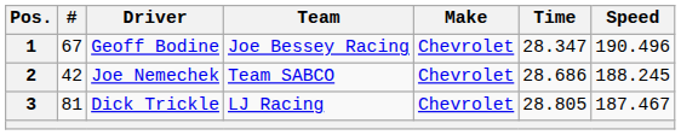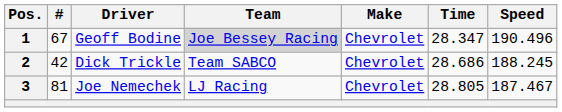 <table class="wikitable" style="font-size:95%">
 <tr>
 <th>Pos.</th>
 <th>#</th>
 <th>Driver</th>
 <th>Team</th>
 <th>Make</th>
 <th>Time</th>
 <th>Speed</th>
 </tr>
 <tr>
 <th>1</th>
 <td>67</td>
 <td><a href='#'>Geoff Bodine</a></td>
-<td><a href='#'>Joe Bessey Racing</a></td>
+<td style="background: lightgrey;"><a href='#'>Joe Bessey Racing</a></td>
 <td><a href='#'>Chevrolet</a></td>
 <td>28.347</td>
 <td>190.496</td>
 </tr>
 <tr>
 <th>2</th>
 <td>42</td>
-<td><a href='#'>Joe Nemechek</a></td>
+<td><a href='#'>Dick Trickle</a></td>
 <td><a href='#'>Team SABCO</a></td>
 <td><a href='#'>Chevrolet</a></td>
 <td>28.686</td>
 <td>188.245</td>
 </tr>
 <tr>
 <th>3</th>
 <td>81</td>
-<td><a href='#'>Dick Trickle</a></td>
+<td><a href='#'>Joe Nemechek</a></td>
 <td><a href='#'>LJ Racing</a></td>
 <td><a href='#'>Chevrolet</a></td>
 <td>28.805</td>
 <td>187.467</td>
 </tr>
 <tr>
 <th colspan="7"></th>
 </tr>
 </table>
